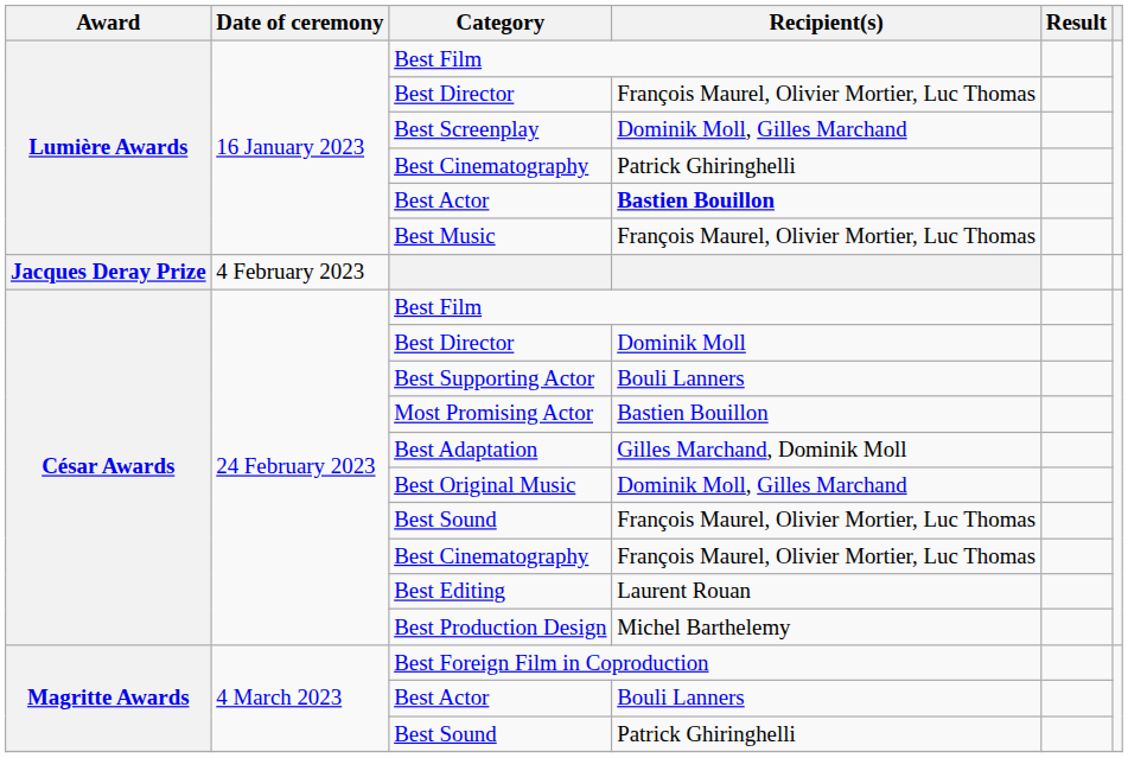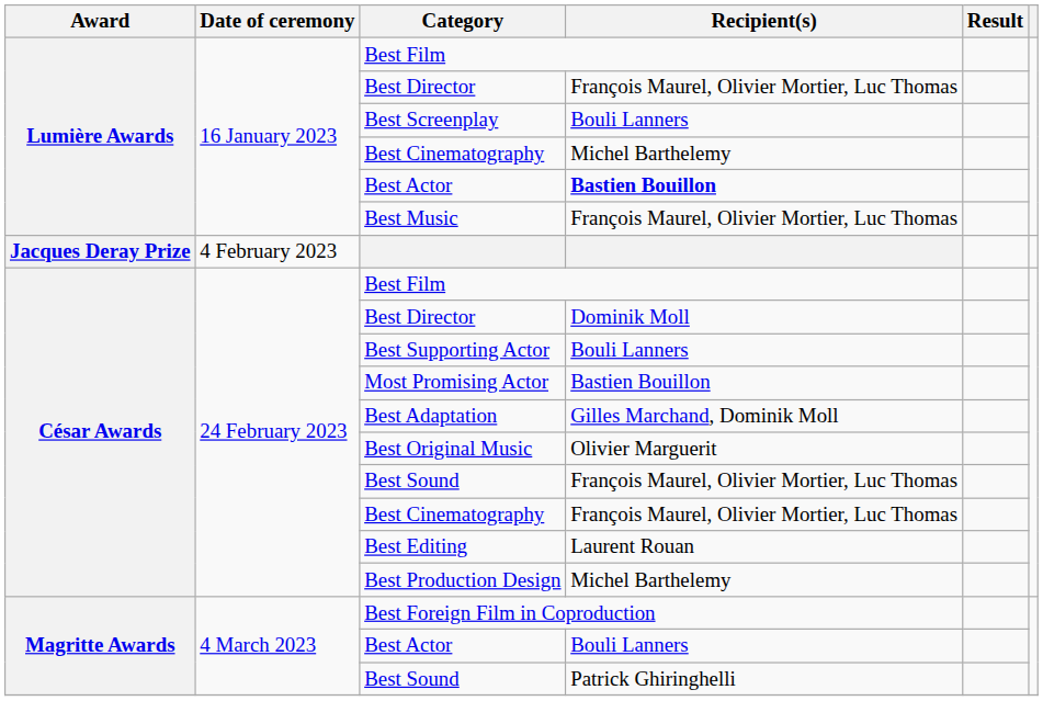 <table class="wikitable plainrowheaders sortable">
 <tr>
 <th scope="col">Award</th>
 <th scope="col">Date of ceremony</th>
 <th scope="col">Category</th>
 <th scope="col">Recipient(s)</th>
 <th scope="col">Result</th>
 <th scope="col"></th>
 </tr>
 <tr>
 <th rowspan="6" scope="row"><a href='#'>Lumière Awards</a></th>
 <td rowspan="6"><a href='#'>16 January 2023</a></td>
 <td colspan="2"><a href='#'>Best Film</a></td>
 <td></td>
 <td style="text-align:center"rowspan=6></td>
 </tr>
 <tr>
 <td><a href='#'>Best Director</a></td>
 <td>François Maurel, Olivier Mortier, Luc Thomas</td>
 <td></td>
 </tr>
 <tr>
 <td><a href='#'>Best Screenplay</a></td>
-<td><a href='#'>Dominik Moll</a>, <a href='#'>Gilles Marchand</a></td>
+<td><a href='#'>Bouli Lanners</a></td>
 <td></td>
 </tr>
 <tr>
 <td><a href='#'>Best Cinematography</a></td>
-<td>Patrick Ghiringhelli</td>
+<td>Michel Barthelemy</td>
 <td></td>
 </tr>
 <tr>
 <td><a href='#'>Best Actor</a></td>
 <td><strong><a href='#'>Bastien Bouillon</a></strong></td>
 <td></td>
 </tr>
 <tr>
 <td><a href='#'>Best Music</a></td>
 <td>François Maurel, Olivier Mortier, Luc Thomas</td>
 <td></td>
 </tr>
 <tr>
 <th scope="row"><a href='#'>Jacques Deray Prize</a></th>
 <td>4 February 2023</td>
 <th></th>
 <th></th>
 <td></td>
 <td style="text-align:center"></td>
 </tr>
 <tr>
 <th rowspan="10" scope="row"><a href='#'>César Awards</a></th>
 <td rowspan="10"><a href='#'>24 February 2023</a></td>
 <td colspan="2"><a href='#'>Best Film</a></td>
 <td></td>
 <td rowspan="10" style="text-align:center;"></td>
 </tr>
 <tr>
 <td><a href='#'>Best Director</a></td>
 <td><a href='#'>Dominik Moll</a></td>
 <td></td>
 </tr>
 <tr>
 <td><a href='#'>Best Supporting Actor</a></td>
 <td><a href='#'>Bouli Lanners</a></td>
 <td></td>
 </tr>
 <tr>
 <td><a href='#'>Most Promising Actor</a></td>
 <td><a href='#'>Bastien Bouillon</a></td>
 <td></td>
 </tr>
 <tr>
 <td><a href='#'>Best Adaptation</a></td>
 <td><a href='#'>Gilles Marchand</a>, Dominik Moll</td>
 <td></td>
 </tr>
 <tr>
 <td><a href='#'>Best Original Music</a></td>
-<td><a href='#'>Dominik Moll</a>, <a href='#'>Gilles Marchand</a></td>
+<td>Olivier Marguerit</td>
 <td></td>
 </tr>
 <tr>
 <td><a href='#'>Best Sound</a></td>
 <td>François Maurel, Olivier Mortier, Luc Thomas</td>
 <td></td>
 </tr>
 <tr>
 <td><a href='#'>Best Cinematography</a></td>
 <td>François Maurel, Olivier Mortier, Luc Thomas</td>
 <td></td>
 </tr>
 <tr>
 <td><a href='#'>Best Editing</a></td>
 <td>Laurent Rouan</td>
 <td></td>
 </tr>
 <tr>
 <td><a href='#'>Best Production Design</a></td>
 <td>Michel Barthelemy</td>
 <td></td>
 </tr>
 <tr>
 <th rowspan="3" scope="row"><a href='#'>Magritte Awards</a></th>
 <td rowspan="3"><a href='#'>4 March 2023</a></td>
 <td colspan="2"><a href='#'>Best Foreign Film in Coproduction</a></td>
 <td></td>
 <td style="text-align:center"rowspan=3></td>
 </tr>
 <tr>
 <td><a href='#'>Best Actor</a></td>
 <td><a href='#'>Bouli Lanners</a></td>
 <td></td>
 </tr>
 <tr>
 <td><a href='#'>Best Sound</a></td>
 <td>Patrick Ghiringhelli</td>
 <td></td>
 </tr>
 <tr>
 </tr>
 </table>
